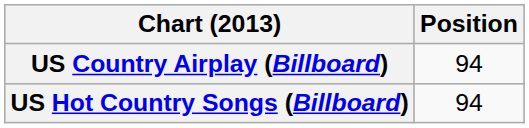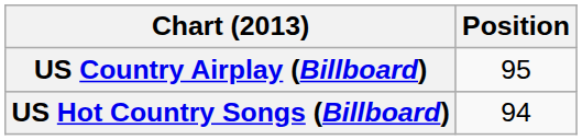 <table class="wikitable sortable plainrowheaders" style="text-align:center">
 <tr>
 <th scope="col">Chart (2013)</th>
 <th scope="col">Position</th>
 </tr>
 <tr>
 <th scope="row">US <a href='#'>Country Airplay</a> (<em><a href='#'>Billboard</a></em>)</th>
-<td align="center">94</td>
+<td align="center">95</td>
 </tr>
 <tr>
 <th scope="row">US <a href='#'>Hot Country Songs</a> (<em><a href='#'>Billboard</a></em>)</th>
 <td align="center">94</td>
 </tr>
 </table>
